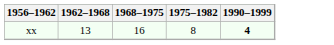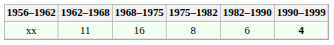 <table class="wikitable center" style="margin-bottom:0.5em; border:1px solid #9999999; border-right-width:2px; border-bottom-width:2px; background:#f3fff3; text-align:center;">
 <tr style="background:#dfd;">
 <th>1956–1962</th>
 <th>1962–1968</th>
 <th>1968–1975</th>
 <th>1975–1982</th>
+<th>1982–1990</th>
 <th>1990–1999</th>
 </tr>
 <tr>
 <td>xx</td>
-<td>13</td>
+<td>11</td>
 <td>16</td>
 <td>8</td>
+<td>6</td>
 <td><strong>4</strong></td>
 </tr>
 </table>
